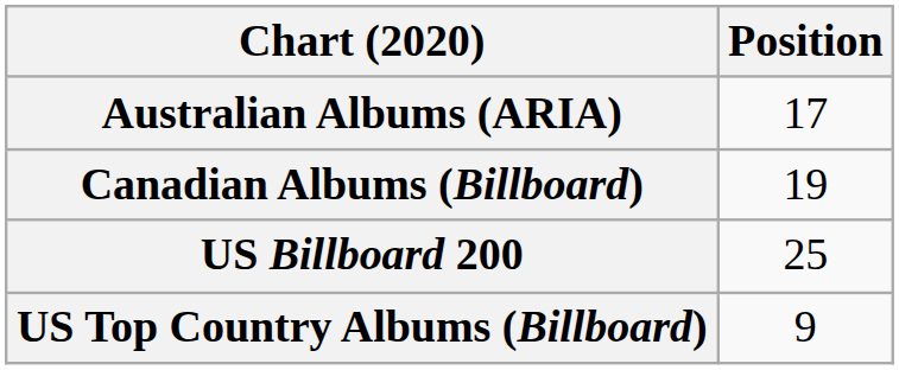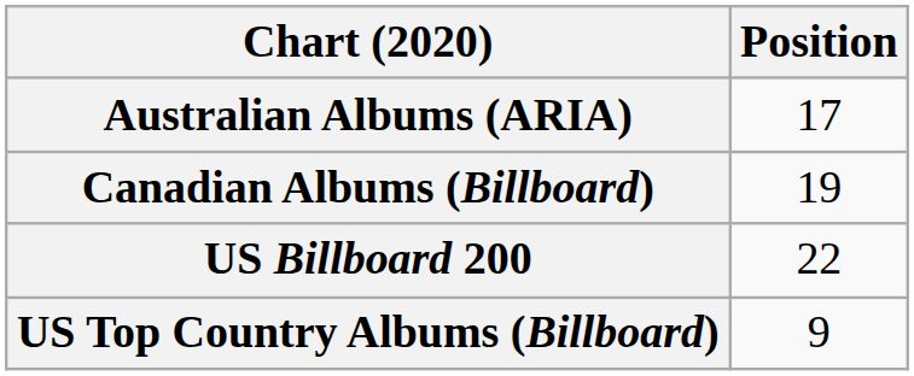 <table class="wikitable sortable plainrowheaders" style="text-align:center">
 <tr>
 <th scope="col">Chart (2020)</th>
 <th scope="col">Position</th>
 </tr>
 <tr>
 <th scope="row">Australian Albums (ARIA)</th>
 <td>17</td>
 </tr>
 <tr>
 <th scope="row">Canadian Albums (<em>Billboard</em>)</th>
 <td>19</td>
 </tr>
 <tr>
 <th scope="row">US <em>Billboard</em> 200</th>
-<td>25</td>
+<td>22</td>
 </tr>
 <tr>
 <th scope="row">US Top Country Albums (<em>Billboard</em>)</th>
 <td>9</td>
 </tr>
 </table>
